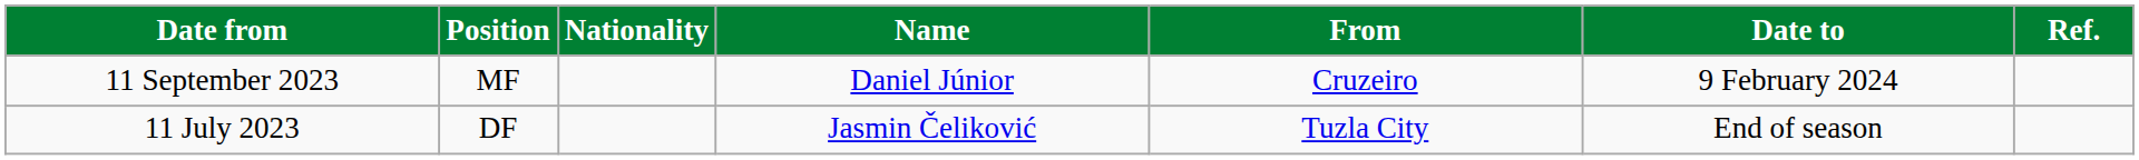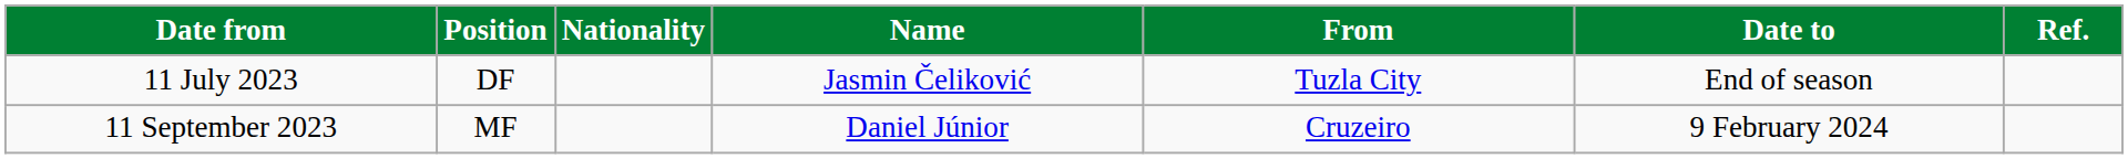 <table class="wikitable" style="text-align:center; font-size:90%; ">
 <tr>
 <th style="background:#008033; color:white; width:200px;">Date from</th>
 <th style="background:#008033; color:white; width:50px;">Position</th>
 <th style="background:#008033; color:white; width:50px;">Nationality</th>
 <th style="background:#008033; color:white; width:200px;">Name</th>
 <th style="background:#008033; color:white; width:200px;">From</th>
 <th style="background:#008033; color:white; width:200px;">Date to</th>
 <th style="background:#008033; color:white; width:50px;">Ref.</th>
 </tr>
 <tr>
+<td>11 July 2023</td>
+<td>DF</td>
+<td></td>
+<td><a href='#'>Jasmin Čeliković</a></td>
+<td><a href='#'>Tuzla City</a></td>
+<td>End of season</td>
+<td></td>
+</tr>
+<tr>
 <td>11 September 2023</td>
 <td>MF</td>
 <td></td>
 <td><a href='#'>Daniel Júnior</a></td>
 <td><a href='#'>Cruzeiro</a></td>
 <td>9 February 2024</td>
 <td></td>
 </tr>
-<tr>
-<td>11 July 2023</td>
-<td>DF</td>
-<td></td>
-<td><a href='#'>Jasmin Čeliković</a></td>
-<td><a href='#'>Tuzla City</a></td>
-<td>End of season</td>
-<td></td>
-</tr>
 </table>
